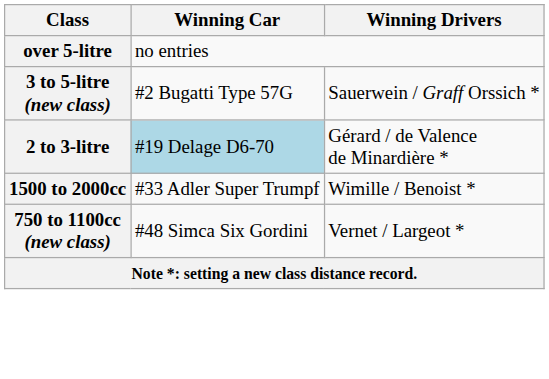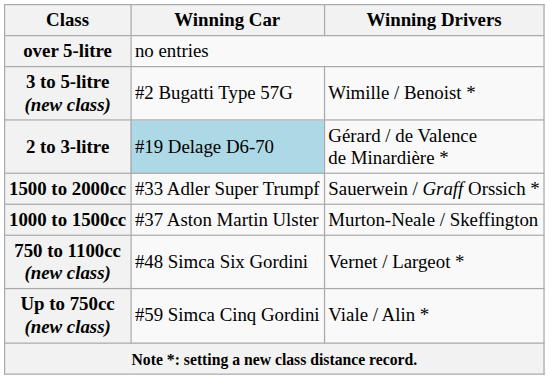 <table class="wikitable" style="font-size: 95%">
 <tr>
 <th>Class</th>
 <th>Winning Car</th>
 <th>Winning Drivers</th>
 </tr>
 <tr>
 <th>over 5-litre</th>
 <td colspan=2>no entries</td>
 </tr>
 <tr>
 <th>3 to 5-litre<br><em>(new class)</em></th>
 <td>#2 Bugatti Type 57G</td>
-<td>Sauerwein / <em>Graff</em> Orssich *</td>
+<td>Wimille / Benoist *</td>
 </tr>
 <tr>
 <th>2 to 3-litre</th>
 <td style="background: lightblue;">#19 Delage D6-70</td>
 <td>Gérard / de Valence<br>         de Minardière *</td>
 </tr>
 <tr>
 <th>1500 to 2000cc</th>
 <td>#33 Adler Super Trumpf</td>
-<td>Wimille / Benoist *</td>
+<td>Sauerwein / <em>Graff</em> Orssich *</td>
+</tr>
+<tr>
+<th>1000 to 1500cc</th>
+<td>#37 Aston Martin Ulster</td>
+<td>Murton-Neale / Skeffington</td>
 </tr>
 <tr>
 <th>750 to 1100cc<br><em>(new class)</em></th>
 <td>#48 Simca Six Gordini</td>
 <td>Vernet / Largeot *</td>
 </tr>
 <tr>
+<th>Up to 750cc<br><em>(new class)</em></th>
+<td>#59 Simca Cinq Gordini</td>
+<td>Viale / Alin *</td>
+</tr>
+<tr>
 <th colspan="3"><small><strong>Note *</strong>: setting a new class distance record.</small></th>
 </tr>
 </table>
